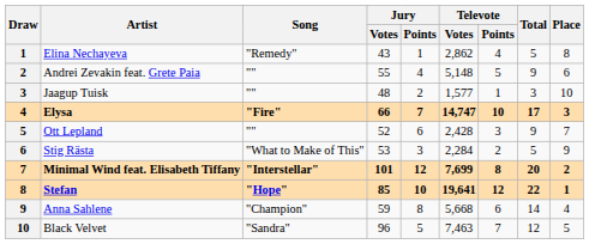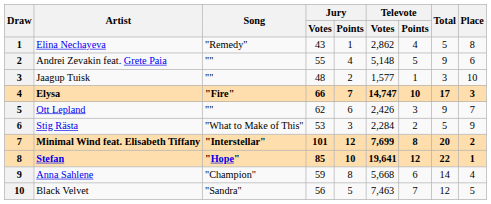 <table class="sortable wikitable plainrowheaders" style="margin: 1em auto 1em auto; text-align:center;">
 <tr>
 <th scope="col" rowspan="2">Draw</th>
 <th scope="col" rowspan="2">Artist</th>
 <th scope="col" rowspan="2">Song</th>
 <th scope="col" colspan="2">Jury</th>
 <th scope="col" colspan="2">Televote</th>
 <th scope="col" rowspan="2">Total</th>
 <th scope="col" rowspan="2">Place</th>
 </tr>
 <tr>
 <th>Votes</th>
 <th>Points</th>
 <th>Votes</th>
 <th>Points</th>
 </tr>
 <tr>
 <th scope="row" style="text-align:center;">1</th>
 <td align="left"><a href='#'>Elina Nechayeva</a></td>
 <td align="left">"Remedy"</td>
 <td>43</td>
 <td>1</td>
 <td>2,862</td>
 <td>4</td>
 <td>5</td>
 <td>8</td>
 </tr>
 <tr>
 <th scope="row" style="text-align:center;">2</th>
 <td align="left">Andrei Zevakin feat. <a href='#'>Grete Paia</a></td>
 <td align="left">""</td>
 <td>55</td>
 <td>4</td>
 <td>5,148</td>
 <td>5</td>
 <td>9</td>
 <td>6</td>
 </tr>
 <tr>
 <th scope="row" style="text-align:center;">3</th>
 <td align="left">Jaagup Tuisk</td>
 <td align="left">""</td>
 <td>48</td>
 <td>2</td>
 <td>1,577</td>
 <td>1</td>
 <td>3</td>
 <td>10</td>
 </tr>
 <tr style="font-weight:bold; background:navajowhite;">
 <th scope="row" style="text-align:center; font-weight:bold; background:navajowhite;">4</th>
 <td align="left">Elysa</td>
 <td align="left">"Fire"</td>
 <td>66</td>
 <td>7</td>
 <td>14,747</td>
 <td>10</td>
 <td>17</td>
 <td>3</td>
 </tr>
 <tr>
 <th scope="row" style="text-align:center;">5</th>
 <td align="left"><a href='#'>Ott Lepland</a></td>
 <td align="left">""</td>
-<td>52</td>
+<td>62</td>
 <td>6</td>
-<td>2,428</td>
+<td>2,426</td>
 <td>3</td>
 <td>9</td>
 <td>7</td>
 </tr>
 <tr>
 <th scope="row" style="text-align:center;">6</th>
 <td align="left"><a href='#'>Stig Rästa</a></td>
 <td align="left">"What to Make of This"</td>
 <td>53</td>
 <td>3</td>
 <td>2,284</td>
 <td>2</td>
 <td>5</td>
 <td>9</td>
 </tr>
 <tr style="font-weight:bold; background:navajowhite;">
 <th scope="row" style="text-align:center; font-weight:bold; background:navajowhite;">7</th>
 <td align="left">Minimal Wind feat. Elisabeth Tiffany</td>
 <td align="left">"Interstellar"</td>
 <td>101</td>
 <td>12</td>
 <td>7,699</td>
 <td>8</td>
 <td>20</td>
 <td>2</td>
 </tr>
 <tr style="font-weight:bold; background:navajowhite;">
 <th scope="row" style="text-align:center; font-weight:bold; background:navajowhite;">8</th>
 <td align="left"><a href='#'>Stefan</a></td>
 <td align="left">"<a href='#'>Hope</a>"</td>
 <td>85</td>
 <td>10</td>
 <td>19,641</td>
 <td>12</td>
 <td>22</td>
 <td>1</td>
 </tr>
 <tr>
 <th scope="row" style="text-align:center;">9</th>
 <td align="left"><a href='#'>Anna Sahlene</a></td>
 <td align="left">"Champion"</td>
 <td>59</td>
 <td>8</td>
 <td>5,668</td>
 <td>6</td>
 <td>14</td>
 <td>4</td>
 </tr>
 <tr>
 <th scope="row" style="text-align:center;">10</th>
 <td align="left">Black Velvet</td>
 <td align="left">"Sandra"</td>
-<td>96</td>
+<td>56</td>
 <td>5</td>
 <td>7,463</td>
 <td>7</td>
 <td>12</td>
 <td>5</td>
 </tr>
 </table>
